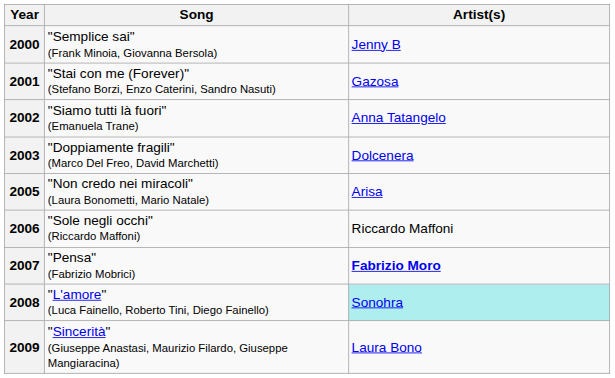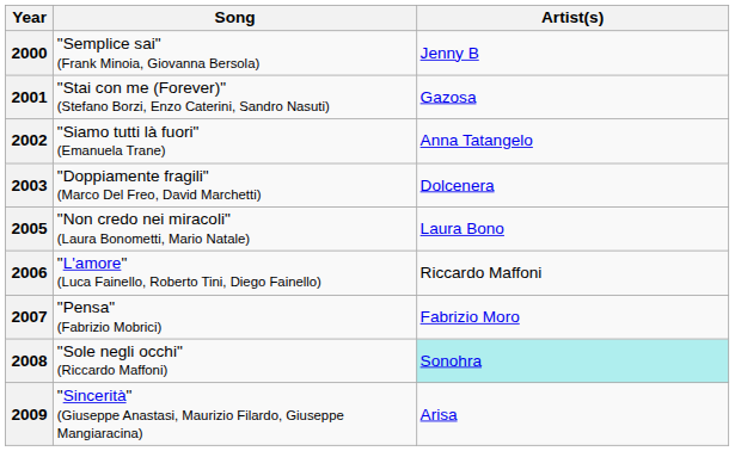 <table class="wikitable plainrowheaders">
 <tr>
 <th style="width:40px;">Year</th>
 <th style="width:350px;">Song</th>
 <th style="width:300px;">Artist(s)</th>
 </tr>
 <tr>
 <th scope="row">2000</th>
 <td>"Semplice sai"<br><small>(Frank Minoia, Giovanna Bersola)</small></td>
 <td><a href='#'>Jenny B</a></td>
 </tr>
 <tr>
 <th scope="row">2001</th>
 <td>"Stai con me (Forever)"<br><small>(Stefano Borzi, Enzo Caterini, Sandro Nasuti)</small></td>
 <td><a href='#'>Gazosa</a></td>
 </tr>
 <tr>
 <th scope="row">2002</th>
 <td>"Siamo tutti là fuori"<br><small>(Emanuela Trane)</small></td>
 <td><a href='#'>Anna Tatangelo</a></td>
 </tr>
 <tr>
 <th scope="row">2003</th>
 <td>"Doppiamente fragili"<br><small>(Marco Del Freo, David Marchetti)</small></td>
 <td><a href='#'>Dolcenera</a></td>
 </tr>
 <tr>
 <th scope="row">2005</th>
 <td>"Non credo nei miracoli"<br><small>(Laura Bonometti, Mario Natale)</small></td>
-<td><a href='#'>Arisa</a></td>
+<td><a href='#'>Laura Bono</a></td>
 </tr>
 <tr>
 <th scope="row">2006</th>
-<td>"Sole negli occhi"<br><small>(Riccardo Maffoni)</small></td>
+<td>"<a href='#'>L'amore</a>"<br><small>(Luca Fainello, Roberto Tini, Diego Fainello)</small></td>
 <td>Riccardo Maffoni</td>
 </tr>
 <tr>
 <th scope="row">2007</th>
 <td>"Pensa"<br><small>(Fabrizio Mobrici)</small></td>
-<td><strong><a href='#'>Fabrizio Moro</a></strong></td>
+<td><a href='#'>Fabrizio Moro</a></td>
 </tr>
 <tr>
 <th scope="row">2008</th>
-<td>"<a href='#'>L'amore</a>"<br><small>(Luca Fainello, Roberto Tini, Diego Fainello)</small></td>
+<td>"Sole negli occhi"<br><small>(Riccardo Maffoni)</small></td>
 <td style="background: paleturquoise;"><a href='#'>Sonohra</a></td>
 </tr>
 <tr>
 <th scope="row">2009</th>
 <td>"<a href='#'>Sincerità</a>"<br><small>(Giuseppe Anastasi, Maurizio Filardo, Giuseppe Mangiaracina)</small></td>
-<td><a href='#'>Laura Bono</a></td>
+<td><a href='#'>Arisa</a></td>
 </tr>
 </table>
